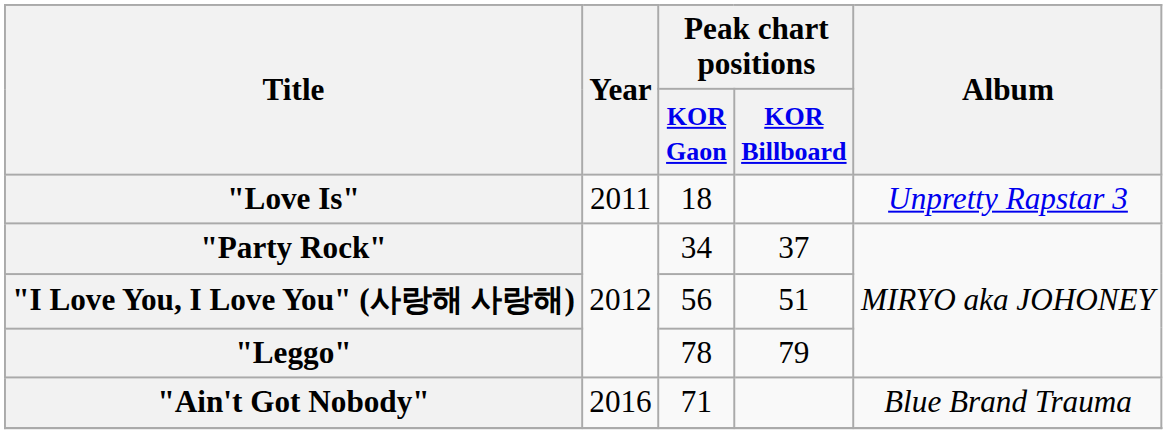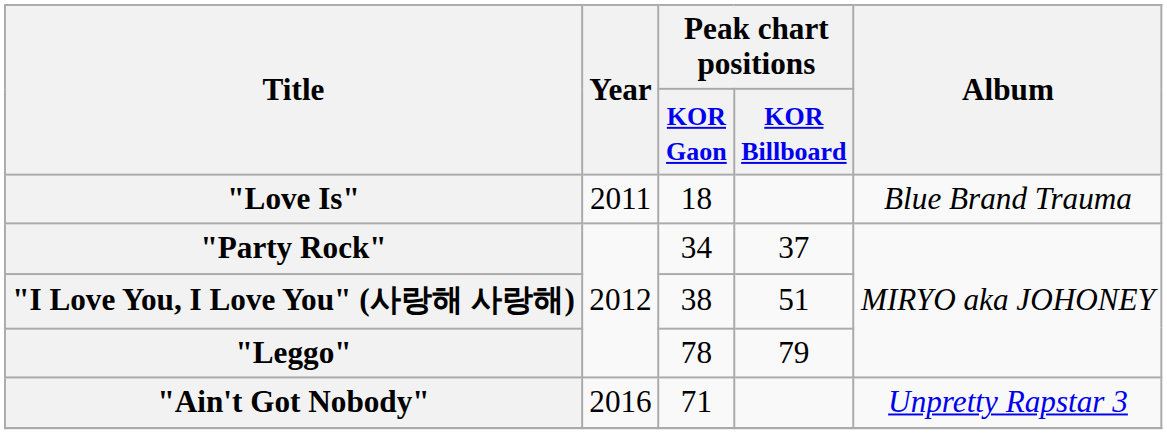 <table class="wikitable plainrowheaders" style="text-align:center;">
 <tr>
 <th scope="col" rowspan="2">Title</th>
 <th scope="col" rowspan="2">Year</th>
 <th colspan="2" scope="col" style="width:5em;">Peak chart positions</th>
 <th scope="col" rowspan="2">Album</th>
 </tr>
 <tr>
 <th><small><a href='#'>KOR<br>Gaon</a><br></small></th>
 <th><small><a href='#'>KOR<br>Billboard</a><br></small></th>
 </tr>
 <tr>
 <th scope="row">"Love Is"<br></th>
 <td>2011</td>
 <td>18</td>
 <td></td>
-<td><em><a href='#'>Unpretty Rapstar 3</a></em></td>
+<td><em>Blue Brand Trauma</em></td>
 </tr>
 <tr>
 <th scope="row">"Party Rock"<br></th>
 <td rowspan="3">2012</td>
 <td>34</td>
 <td>37</td>
 <td rowspan="3"><em>MIRYO aka JOHONEY</em></td>
 </tr>
 <tr>
 <th scope="row">"I Love You, I Love You" (사랑해 사랑해)<br></th>
-<td>56</td>
+<td>38</td>
 <td>51</td>
 </tr>
 <tr>
 <th scope="row">"Leggo"<br></th>
 <td>78</td>
 <td>79</td>
 </tr>
 <tr>
 <th scope="row">"Ain't Got Nobody"<br></th>
 <td>2016</td>
 <td>71</td>
 <td></td>
-<td><em>Blue Brand Trauma</em></td>
+<td><em><a href='#'>Unpretty Rapstar 3</a></em></td>
 </tr>
 <tr>
 </tr>
 </table>
